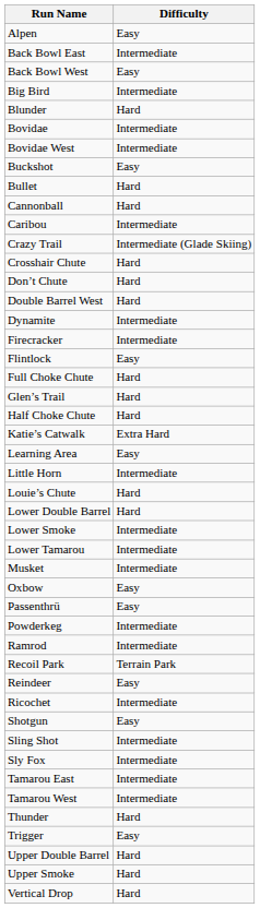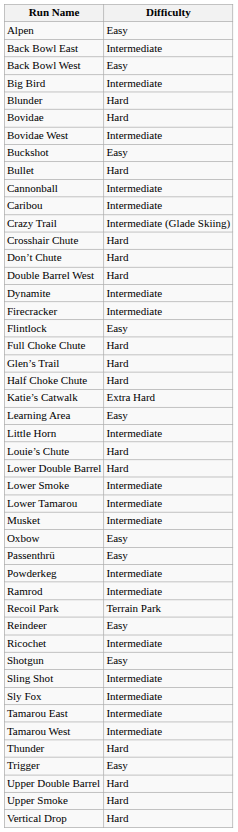 <table class="wikitable sortable">
 <tr>
 <th>Run Name</th>
 <th>Difficulty</th>
 </tr>
 <tr>
 <td>Alpen</td>
 <td>Easy</td>
 </tr>
 <tr>
 <td>Back Bowl East</td>
 <td>Intermediate</td>
 </tr>
 <tr>
 <td>Back Bowl West</td>
 <td>Easy</td>
 </tr>
 <tr>
 <td>Big Bird</td>
 <td>Intermediate</td>
 </tr>
 <tr>
 <td>Blunder</td>
 <td>Hard</td>
 </tr>
 <tr>
 <td>Bovidae</td>
-<td>Intermediate</td>
+<td>Hard</td>
 </tr>
 <tr>
 <td>Bovidae West</td>
 <td>Intermediate</td>
 </tr>
 <tr>
 <td>Buckshot</td>
 <td>Easy</td>
 </tr>
 <tr>
 <td>Bullet</td>
 <td>Hard</td>
 </tr>
 <tr>
 <td>Cannonball</td>
-<td>Hard</td>
+<td>Intermediate</td>
 </tr>
 <tr>
 <td>Caribou</td>
 <td>Intermediate</td>
 </tr>
 <tr>
 <td>Crazy Trail</td>
 <td>Intermediate (Glade Skiing)</td>
 </tr>
 <tr>
 <td>Crosshair Chute</td>
 <td>Hard</td>
 </tr>
 <tr>
 <td>Don’t Chute</td>
 <td>Hard</td>
 </tr>
 <tr>
 <td>Double Barrel West</td>
 <td>Hard</td>
 </tr>
 <tr>
 <td>Dynamite</td>
 <td>Intermediate</td>
 </tr>
 <tr>
 <td>Firecracker</td>
 <td>Intermediate</td>
 </tr>
 <tr>
 <td>Flintlock</td>
 <td>Easy</td>
 </tr>
 <tr>
 <td>Full Choke Chute</td>
 <td>Hard</td>
 </tr>
 <tr>
 <td>Glen’s Trail</td>
 <td>Hard</td>
 </tr>
 <tr>
 <td>Half Choke Chute</td>
 <td>Hard</td>
 </tr>
 <tr>
 <td>Katie’s Catwalk</td>
 <td>Extra Hard</td>
 </tr>
 <tr>
 <td>Learning Area</td>
 <td>Easy</td>
 </tr>
 <tr>
 <td>Little Horn</td>
 <td>Intermediate</td>
 </tr>
 <tr>
 <td>Louie’s Chute</td>
 <td>Hard</td>
 </tr>
 <tr>
 <td>Lower Double Barrel</td>
 <td>Hard</td>
 </tr>
 <tr>
 <td>Lower Smoke</td>
 <td>Intermediate</td>
 </tr>
 <tr>
 <td>Lower Tamarou</td>
 <td>Intermediate</td>
 </tr>
 <tr>
 <td>Musket</td>
 <td>Intermediate</td>
 </tr>
 <tr>
 <td>Oxbow</td>
 <td>Easy</td>
 </tr>
 <tr>
 <td>Passenthrü</td>
 <td>Easy</td>
 </tr>
 <tr>
 <td>Powderkeg</td>
 <td>Intermediate</td>
 </tr>
 <tr>
 <td>Ramrod</td>
 <td>Intermediate</td>
 </tr>
 <tr>
 <td>Recoil Park</td>
 <td>Terrain Park</td>
 </tr>
 <tr>
 <td>Reindeer</td>
 <td>Easy</td>
 </tr>
 <tr>
 <td>Ricochet</td>
 <td>Intermediate</td>
 </tr>
 <tr>
 <td>Shotgun</td>
 <td>Easy</td>
 </tr>
 <tr>
 <td>Sling Shot</td>
 <td>Intermediate</td>
 </tr>
 <tr>
 <td>Sly Fox</td>
 <td>Intermediate</td>
 </tr>
 <tr>
 <td>Tamarou East</td>
 <td>Intermediate</td>
 </tr>
 <tr>
 <td>Tamarou West</td>
 <td>Intermediate</td>
 </tr>
 <tr>
 <td>Thunder</td>
 <td>Hard</td>
 </tr>
 <tr>
 <td>Trigger</td>
 <td>Easy</td>
 </tr>
 <tr>
 <td>Upper Double Barrel</td>
 <td>Hard</td>
 </tr>
 <tr>
 <td>Upper Smoke</td>
 <td>Hard</td>
 </tr>
 <tr>
 <td>Vertical Drop</td>
 <td>Hard</td>
 </tr>
 </table>
